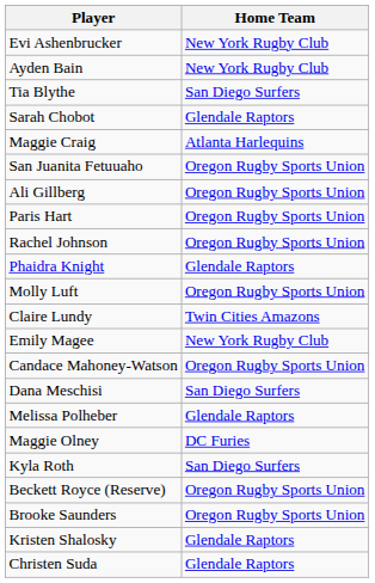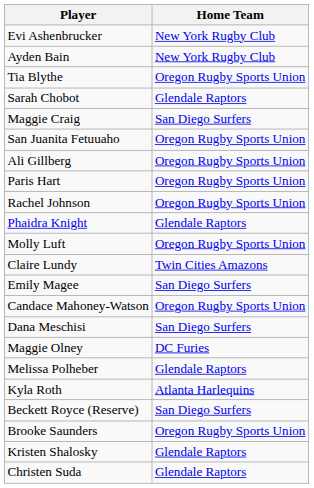 <table class="wikitable">
 <tr>
 <th>Player</th>
 <th>Home Team</th>
 </tr>
 <tr>
 <td>Evi Ashenbrucker</td>
 <td><a href='#'>New York Rugby Club</a></td>
 </tr>
 <tr>
 <td>Ayden Bain</td>
 <td><a href='#'>New York Rugby Club</a></td>
 </tr>
 <tr>
 <td>Tia Blythe</td>
-<td><a href='#'>San Diego Surfers</a></td>
+<td><a href='#'>Oregon Rugby Sports Union</a></td>
 </tr>
 <tr>
 <td>Sarah Chobot</td>
 <td><a href='#'>Glendale Raptors</a></td>
 </tr>
 <tr>
 <td>Maggie Craig</td>
-<td><a href='#'>Atlanta Harlequins</a></td>
+<td><a href='#'>San Diego Surfers</a></td>
 </tr>
 <tr>
 <td>San Juanita Fetuuaho</td>
 <td><a href='#'>Oregon Rugby Sports Union</a></td>
 </tr>
 <tr>
 <td>Ali Gillberg</td>
 <td><a href='#'>Oregon Rugby Sports Union</a></td>
 </tr>
 <tr>
 <td>Paris Hart</td>
 <td><a href='#'>Oregon Rugby Sports Union</a></td>
 </tr>
 <tr>
 <td>Rachel Johnson</td>
 <td><a href='#'>Oregon Rugby Sports Union</a></td>
 </tr>
 <tr>
 <td><a href='#'>Phaidra Knight</a></td>
 <td><a href='#'>Glendale Raptors</a></td>
 </tr>
 <tr>
 <td>Molly Luft</td>
 <td><a href='#'>Oregon Rugby Sports Union</a></td>
 </tr>
 <tr>
 <td>Claire Lundy</td>
 <td><a href='#'>Twin Cities Amazons</a></td>
 </tr>
 <tr>
 <td>Emily Magee</td>
-<td><a href='#'>New York Rugby Club</a></td>
+<td><a href='#'>San Diego Surfers</a></td>
 </tr>
 <tr>
 <td>Candace Mahoney-Watson</td>
 <td><a href='#'>Oregon Rugby Sports Union</a></td>
 </tr>
 <tr>
 <td>Dana Meschisi</td>
 <td><a href='#'>San Diego Surfers</a></td>
 </tr>
 <tr>
+<td>Maggie Olney</td>
+<td><a href='#'>DC Furies</a></td>
+</tr>
+<tr>
 <td>Melissa Polheber</td>
 <td><a href='#'>Glendale Raptors</a></td>
 </tr>
 <tr>
-<td>Maggie Olney</td>
-<td><a href='#'>DC Furies</a></td>
-</tr>
-<tr>
 <td>Kyla Roth</td>
-<td><a href='#'>San Diego Surfers</a></td>
+<td><a href='#'>Atlanta Harlequins</a></td>
 </tr>
 <tr>
 <td>Beckett Royce (Reserve)</td>
-<td><a href='#'>Oregon Rugby Sports Union</a></td>
+<td><a href='#'>San Diego Surfers</a></td>
 </tr>
 <tr>
 <td>Brooke Saunders</td>
 <td><a href='#'>Oregon Rugby Sports Union</a></td>
 </tr>
 <tr>
 <td>Kristen Shalosky</td>
 <td><a href='#'>Glendale Raptors</a></td>
 </tr>
 <tr>
 <td>Christen Suda</td>
 <td><a href='#'>Glendale Raptors</a></td>
 </tr>
 </table>
